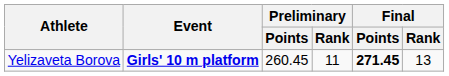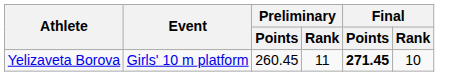 <table class="wikitable" style="text-align:center;font-size:90%">
 <tr>
 <th rowspan=2>Athlete</th>
 <th rowspan=2>Event</th>
 <th colspan=2>Preliminary</th>
 <th colspan=2>Final</th>
 </tr>
 <tr>
 <th>Points</th>
 <th>Rank</th>
 <th>Points</th>
 <th>Rank</th>
 </tr>
 <tr>
 <td align=left><a href='#'>Yelizaveta Borova</a></td>
-<td align=left><strong><a href='#'>Girls' 10 m platform</a></strong></td>
+<td align=left><a href='#'>Girls' 10 m platform</a></td>
 <td>260.45</td>
 <td>11</td>
 <td><strong>271.45</strong></td>
-<td>13</td>
+<td>10</td>
 </tr>
 </table>
